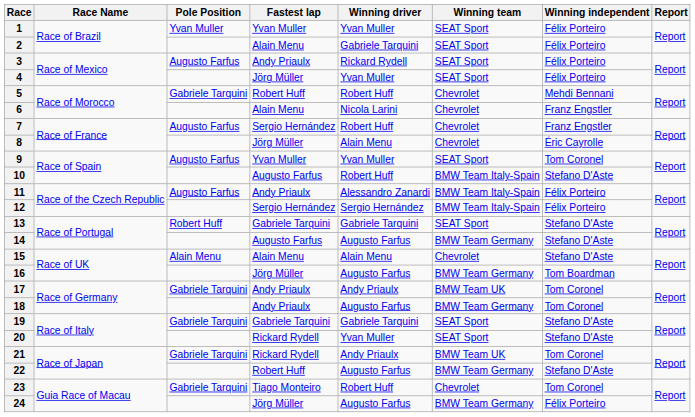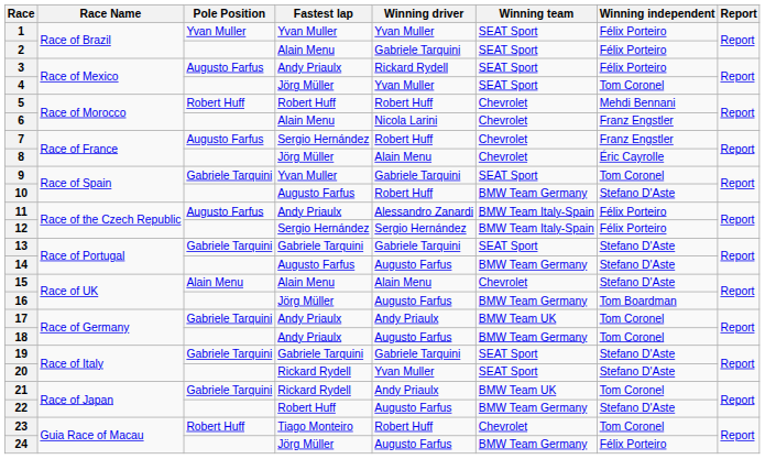 <table class="wikitable" style="font-size: 85%">
 <tr>
 <th>Race</th>
 <th nowrap>Race Name</th>
 <th nowrap>Pole Position</th>
 <th nowrap>Fastest lap</th>
 <th nowrap>Winning driver</th>
 <th nowrap>Winning team</th>
 <th nowrap>Winning independent</th>
 <th>Report</th>
 </tr>
 <tr>
 <th>1</th>
 <td rowspan=2> <a href='#'>Race of Brazil</a></td>
 <td> <a href='#'>Yvan Muller</a></td>
 <td> <a href='#'>Yvan Muller</a></td>
 <td> <a href='#'>Yvan Muller</a></td>
 <td> <a href='#'>SEAT Sport</a></td>
 <td> <a href='#'>Félix Porteiro</a></td>
 <td rowspan=2><a href='#'>Report</a></td>
 </tr>
 <tr>
 <th>2</th>
 <td></td>
 <td> <a href='#'>Alain Menu</a></td>
 <td> <a href='#'>Gabriele Tarquini</a></td>
 <td> <a href='#'>SEAT Sport</a></td>
 <td> <a href='#'>Félix Porteiro</a></td>
 </tr>
 <tr>
 <th>3</th>
 <td rowspan=2> <a href='#'>Race of Mexico</a></td>
 <td> <a href='#'>Augusto Farfus</a></td>
 <td> <a href='#'>Andy Priaulx</a></td>
 <td> <a href='#'>Rickard Rydell</a></td>
 <td> <a href='#'>SEAT Sport</a></td>
 <td> <a href='#'>Félix Porteiro</a></td>
 <td rowspan=2><a href='#'>Report</a></td>
 </tr>
 <tr>
 <th>4</th>
 <td></td>
 <td> <a href='#'>Jörg Müller</a></td>
 <td> <a href='#'>Yvan Muller</a></td>
 <td> <a href='#'>SEAT Sport</a></td>
-<td> <a href='#'>Félix Porteiro</a></td>
+<td> <a href='#'>Tom Coronel</a></td>
 </tr>
 <tr>
 <th>5</th>
 <td rowspan=2> <a href='#'>Race of Morocco</a></td>
-<td> <a href='#'>Gabriele Tarquini</a></td>
+<td> <a href='#'>Robert Huff</a></td>
 <td> <a href='#'>Robert Huff</a></td>
 <td> <a href='#'>Robert Huff</a></td>
 <td> <a href='#'>Chevrolet</a></td>
 <td> <a href='#'>Mehdi Bennani</a></td>
 <td rowspan=2><a href='#'>Report</a></td>
 </tr>
 <tr>
 <th>6</th>
 <td></td>
 <td> <a href='#'>Alain Menu</a></td>
 <td> <a href='#'>Nicola Larini</a></td>
 <td> <a href='#'>Chevrolet</a></td>
 <td> <a href='#'>Franz Engstler</a></td>
 </tr>
 <tr>
 <th>7</th>
 <td rowspan=2> <a href='#'>Race of France</a></td>
 <td> <a href='#'>Augusto Farfus</a></td>
 <td> <a href='#'>Sergio Hernández</a></td>
 <td> <a href='#'>Robert Huff</a></td>
 <td> <a href='#'>Chevrolet</a></td>
 <td> <a href='#'>Franz Engstler</a></td>
 <td rowspan=2><a href='#'>Report</a></td>
 </tr>
 <tr>
 <th>8</th>
 <td></td>
 <td> <a href='#'>Jörg Müller</a></td>
 <td> <a href='#'>Alain Menu</a></td>
 <td> <a href='#'>Chevrolet</a></td>
 <td> <a href='#'>Éric Cayrolle</a></td>
 </tr>
 <tr>
 <th>9</th>
 <td rowspan=2> <a href='#'>Race of Spain</a></td>
-<td> <a href='#'>Augusto Farfus</a></td>
+<td> <a href='#'>Gabriele Tarquini</a></td>
 <td> <a href='#'>Yvan Muller</a></td>
-<td> <a href='#'>Yvan Muller</a></td>
+<td> <a href='#'>Gabriele Tarquini</a></td>
 <td> <a href='#'>SEAT Sport</a></td>
 <td> <a href='#'>Tom Coronel</a></td>
 <td rowspan=2><a href='#'>Report</a></td>
 </tr>
 <tr>
 <th>10</th>
 <td></td>
 <td> <a href='#'>Augusto Farfus</a></td>
 <td> <a href='#'>Robert Huff</a></td>
-<td nowrap> <a href='#'>BMW Team Italy-Spain</a></td>
+<td> <a href='#'>BMW Team Germany</a></td>
 <td> <a href='#'>Stefano D'Aste</a></td>
 </tr>
 <tr>
 <th>11</th>
 <td rowspan=2 nowrap> <a href='#'>Race of the Czech Republic</a></td>
 <td nowrap> <a href='#'>Augusto Farfus</a></td>
 <td nowrap> <a href='#'>Andy Priaulx</a></td>
 <td nowrap> <a href='#'>Alessandro Zanardi</a></td>
 <td nowrap> <a href='#'>BMW Team Italy-Spain</a></td>
 <td nowrap> <a href='#'>Félix Porteiro</a></td>
 <td rowspan=2><a href='#'>Report</a></td>
 </tr>
 <tr>
 <th>12</th>
 <td></td>
 <td nowrap> <a href='#'>Sergio Hernández</a></td>
 <td nowrap> <a href='#'>Sergio Hernández</a></td>
 <td nowrap> <a href='#'>BMW Team Italy-Spain</a></td>
 <td nowrap> <a href='#'>Félix Porteiro</a></td>
 </tr>
 <tr>
 <th>13</th>
 <td rowspan=2> <a href='#'>Race of Portugal</a></td>
-<td> <a href='#'>Robert Huff</a></td>
+<td nowrap> <a href='#'>Gabriele Tarquini</a></td>
 <td nowrap> <a href='#'>Gabriele Tarquini</a></td>
 <td nowrap> <a href='#'>Gabriele Tarquini</a></td>
 <td> <a href='#'>SEAT Sport</a></td>
 <td> <a href='#'>Stefano D'Aste</a></td>
 <td rowspan=2><a href='#'>Report</a></td>
 </tr>
 <tr>
 <th>14</th>
 <td></td>
 <td> <a href='#'>Augusto Farfus</a></td>
 <td> <a href='#'>Augusto Farfus</a></td>
 <td> <a href='#'>BMW Team Germany</a></td>
 <td> <a href='#'>Stefano D'Aste</a></td>
 </tr>
 <tr>
 <th>15</th>
 <td rowspan=2> <a href='#'>Race of UK</a></td>
 <td> <a href='#'>Alain Menu</a></td>
 <td> <a href='#'>Alain Menu</a></td>
 <td> <a href='#'>Alain Menu</a></td>
 <td> <a href='#'>Chevrolet</a></td>
 <td> <a href='#'>Stefano D'Aste</a></td>
 <td rowspan=2><a href='#'>Report</a></td>
 </tr>
 <tr>
 <th>16</th>
 <td></td>
 <td> <a href='#'>Jörg Müller</a></td>
 <td> <a href='#'>Augusto Farfus</a></td>
 <td> <a href='#'>BMW Team Germany</a></td>
 <td> <a href='#'>Tom Boardman</a></td>
 </tr>
 <tr>
 <th>17</th>
 <td rowspan=2> <a href='#'>Race of Germany</a></td>
 <td> <a href='#'>Gabriele Tarquini</a></td>
 <td> <a href='#'>Andy Priaulx</a></td>
 <td> <a href='#'>Andy Priaulx</a></td>
 <td> <a href='#'>BMW Team UK</a></td>
 <td> <a href='#'>Tom Coronel</a></td>
 <td rowspan=2><a href='#'>Report</a></td>
 </tr>
 <tr>
 <th>18</th>
 <td></td>
 <td> <a href='#'>Andy Priaulx</a></td>
 <td> <a href='#'>Augusto Farfus</a></td>
 <td> <a href='#'>BMW Team Germany</a></td>
 <td> <a href='#'>Tom Coronel</a></td>
 </tr>
 <tr>
 <th>19</th>
 <td rowspan=2> <a href='#'>Race of Italy</a></td>
 <td> <a href='#'>Gabriele Tarquini</a></td>
 <td> <a href='#'>Gabriele Tarquini</a></td>
 <td> <a href='#'>Gabriele Tarquini</a></td>
 <td> <a href='#'>SEAT Sport</a></td>
 <td> <a href='#'>Stefano D'Aste</a></td>
 <td rowspan=2><a href='#'>Report</a></td>
 </tr>
 <tr>
 <th>20</th>
 <td></td>
 <td> <a href='#'>Rickard Rydell</a></td>
 <td> <a href='#'>Yvan Muller</a></td>
 <td> <a href='#'>SEAT Sport</a></td>
 <td> <a href='#'>Stefano D'Aste</a></td>
 </tr>
 <tr>
 <th>21</th>
 <td rowspan=2> <a href='#'>Race of Japan</a></td>
 <td> <a href='#'>Gabriele Tarquini</a></td>
 <td> <a href='#'>Rickard Rydell</a></td>
 <td> <a href='#'>Andy Priaulx</a></td>
 <td> <a href='#'>BMW Team UK</a></td>
 <td> <a href='#'>Tom Coronel</a></td>
 <td rowspan=2><a href='#'>Report</a></td>
 </tr>
 <tr>
 <th>22</th>
 <td></td>
 <td> <a href='#'>Robert Huff</a></td>
 <td> <a href='#'>Augusto Farfus</a></td>
 <td> <a href='#'>BMW Team Germany</a></td>
 <td> <a href='#'>Stefano D'Aste</a></td>
 </tr>
 <tr>
 <th>23</th>
 <td rowspan=2> <a href='#'>Guia Race of Macau</a></td>
-<td nowrap> <a href='#'>Gabriele Tarquini</a></td>
+<td> <a href='#'>Robert Huff</a></td>
 <td> <a href='#'>Tiago Monteiro</a></td>
 <td> <a href='#'>Robert Huff</a></td>
 <td> <a href='#'>Chevrolet</a></td>
 <td> <a href='#'>Tom Coronel</a></td>
 <td rowspan=2><a href='#'>Report</a></td>
 </tr>
 <tr>
 <th>24</th>
 <td></td>
 <td> <a href='#'>Jörg Müller</a></td>
 <td> <a href='#'>Augusto Farfus</a></td>
 <td> <a href='#'>BMW Team Germany</a></td>
 <td> <a href='#'>Félix Porteiro</a></td>
 </tr>
 </table>
